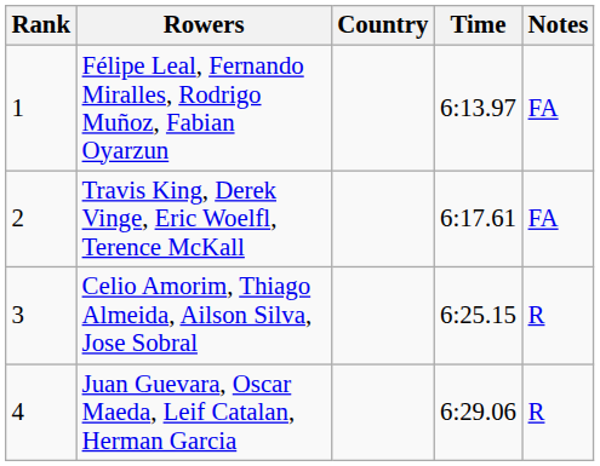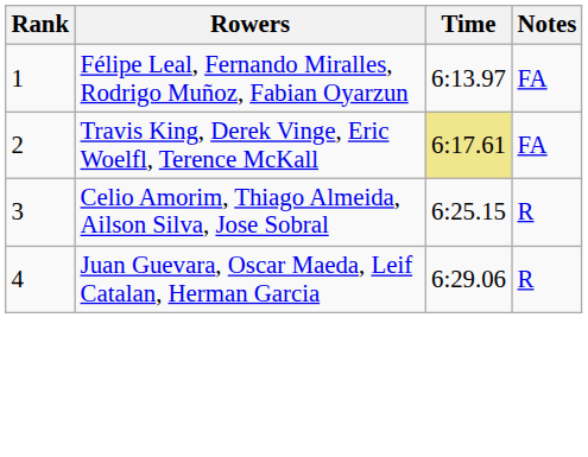 <table class="wikitable" width=60%>
 <tr>
 <th>Rank</th>
 <th>Rowers</th>
-<th>Country</th>
 <th>Time</th>
 <th>Notes</th>
 </tr>
 <tr>
 <td>1</td>
 <td><a href='#'>Félipe Leal</a>, <a href='#'>Fernando Miralles</a>, <a href='#'>Rodrigo Muñoz</a>, <a href='#'>Fabian Oyarzun</a></td>
-<td></td>
 <td>6:13.97</td>
 <td><a href='#'>FA</a></td>
 </tr>
 <tr>
 <td>2</td>
 <td><a href='#'>Travis King</a>, <a href='#'>Derek Vinge</a>, <a href='#'>Eric Woelfl</a>, <a href='#'>Terence McKall</a></td>
-<td></td>
-<td>6:17.61</td>
+<td style="background: khaki;">6:17.61</td>
 <td><a href='#'>FA</a></td>
 </tr>
 <tr>
 <td>3</td>
 <td><a href='#'>Celio Amorim</a>, <a href='#'>Thiago Almeida</a>, <a href='#'>Ailson Silva</a>, <a href='#'>Jose Sobral</a></td>
-<td></td>
 <td>6:25.15</td>
 <td><a href='#'>R</a></td>
 </tr>
 <tr>
 <td>4</td>
 <td><a href='#'>Juan Guevara</a>, <a href='#'>Oscar Maeda</a>, <a href='#'>Leif Catalan</a>, <a href='#'>Herman Garcia</a></td>
-<td></td>
 <td>6:29.06</td>
 <td><a href='#'>R</a></td>
 </tr>
 </table>
